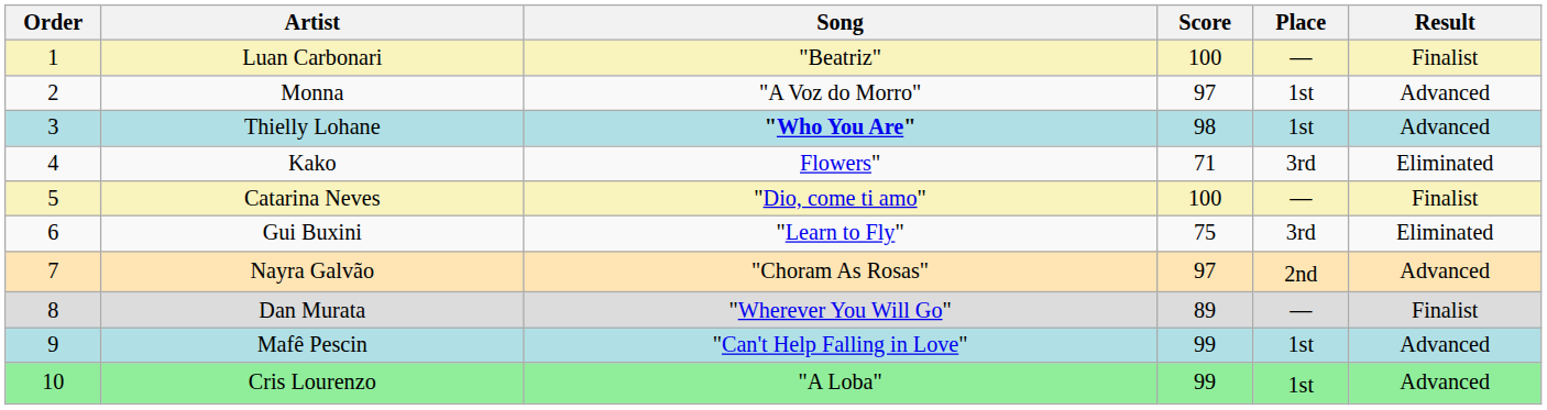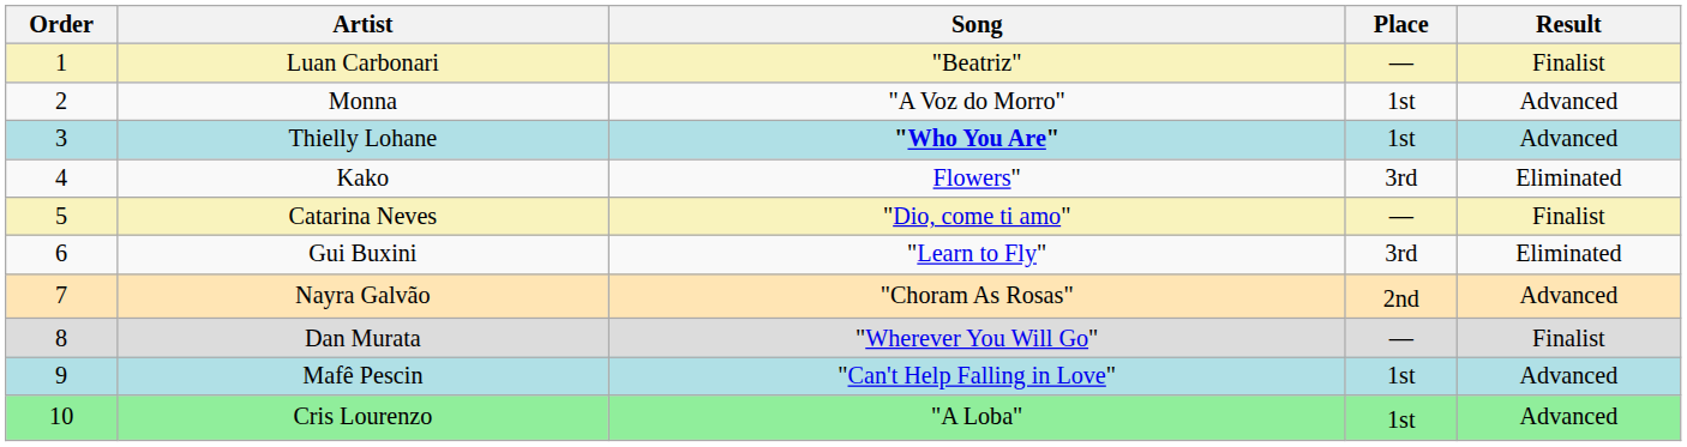 <table class="wikitable" style="text-align:center; width:70%;">
 <tr>
 <th scope="col" width="05%">Order</th>
 <th scope="col" width="22%">Artist</th>
 <th scope="col" width="33%">Song</th>
-<th scope="col" width="05%">Score</th>
 <th scope="col" width="05%">Place</th>
 <th scope="col" width="10%">Result</th>
 </tr>
 <tr bgcolor=F9F3BD>
 <td>1</td>
 <td>Luan Carbonari</td>
 <td>"Beatriz"</td>
-<td>100</td>
 <td>—</td>
 <td>Finalist</td>
 </tr>
 <tr>
 <td>2</td>
 <td>Monna</td>
 <td>"A Voz do Morro"</td>
-<td>97</td>
 <td>1st</td>
 <td>Advanced</td>
 </tr>
 <tr bgcolor=B0E0E6>
 <td>3</td>
 <td>Thielly Lohane</td>
 <td><strong>"<a href='#'>Who You Are</a>"</strong></td>
-<td>98</td>
 <td>1st</td>
 <td>Advanced</td>
 </tr>
 <tr>
 <td>4</td>
 <td>Kako</td>
 <td><a href='#'>Flowers</a>"</td>
-<td>71</td>
 <td>3rd</td>
 <td>Eliminated</td>
 </tr>
 <tr bgcolor=F9F3BD>
 <td>5</td>
 <td>Catarina Neves</td>
 <td>"<a href='#'>Dio, come ti amo</a>"</td>
-<td>100</td>
 <td>—</td>
 <td>Finalist</td>
 </tr>
 <tr>
 <td>6</td>
 <td>Gui Buxini</td>
 <td>"<a href='#'>Learn to Fly</a>"</td>
-<td>75</td>
 <td>3rd</td>
 <td>Eliminated</td>
 </tr>
 <tr bgcolor=FFE5B4>
 <td>7</td>
 <td>Nayra Galvão</td>
 <td>"Choram As Rosas"</td>
-<td>97</td>
 <td>2nd<sup></sup></td>
 <td>Advanced</td>
 </tr>
 <tr bgcolor=DCDCDC>
 <td>8</td>
 <td>Dan Murata</td>
 <td>"<a href='#'>Wherever You Will Go</a>"</td>
-<td>89</td>
 <td>—</td>
 <td>Finalist</td>
 </tr>
 <tr bgcolor=B0E0E6>
 <td>9</td>
 <td>Mafê Pescin</td>
 <td>"<a href='#'>Can't Help Falling in Love</a>"</td>
-<td>99</td>
 <td>1st</td>
 <td>Advanced</td>
 </tr>
 <tr bgcolor=90EE9B>
 <td>10</td>
 <td>Cris Lourenzo</td>
 <td>"A Loba"</td>
-<td>99</td>
 <td>1st<sup></sup></td>
 <td>Advanced</td>
 </tr>
 </table>
